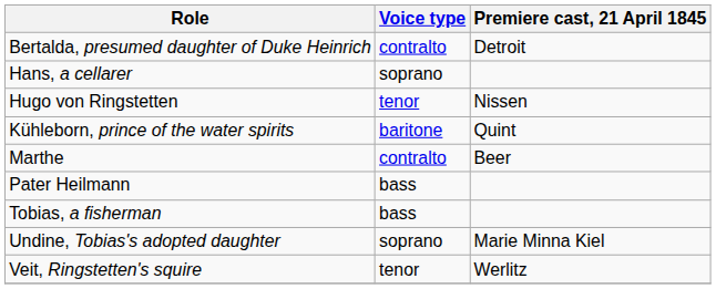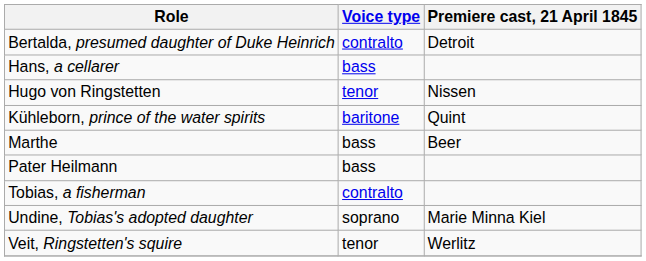 <table class="wikitable">
 <tr>
 <th>Role</th>
 <th><a href='#'>Voice type</a></th>
 <th>Premiere cast, 21 April 1845</th>
 </tr>
 <tr>
 <td>Bertalda, <em>presumed daughter of Duke Heinrich</em></td>
 <td><a href='#'>contralto</a></td>
 <td>Detroit</td>
 </tr>
 <tr>
 <td>Hans, <em>a cellarer</em></td>
-<td>soprano</td>
+<td><a href='#'>bass</a></td>
 <td></td>
 </tr>
 <tr>
 <td>Hugo von Ringstetten</td>
 <td><a href='#'>tenor</a></td>
 <td>Nissen</td>
 </tr>
 <tr>
 <td>Kühleborn, <em>prince of the water spirits</em></td>
 <td><a href='#'>baritone</a></td>
 <td>Quint</td>
 </tr>
 <tr>
 <td>Marthe</td>
-<td><a href='#'>contralto</a></td>
+<td>bass</td>
 <td>Beer</td>
 </tr>
 <tr>
 <td>Pater Heilmann</td>
 <td>bass</td>
 <td></td>
 </tr>
 <tr>
 <td>Tobias, <em>a fisherman</em></td>
-<td>bass</td>
+<td><a href='#'>contralto</a></td>
 <td></td>
 </tr>
 <tr>
 <td>Undine, <em>Tobias's adopted daughter</em></td>
 <td>soprano</td>
 <td>Marie Minna Kiel</td>
 </tr>
 <tr>
 <td>Veit, <em>Ringstetten's squire</em></td>
 <td>tenor</td>
 <td>Werlitz</td>
 </tr>
 <tr>
 </tr>
 </table>
